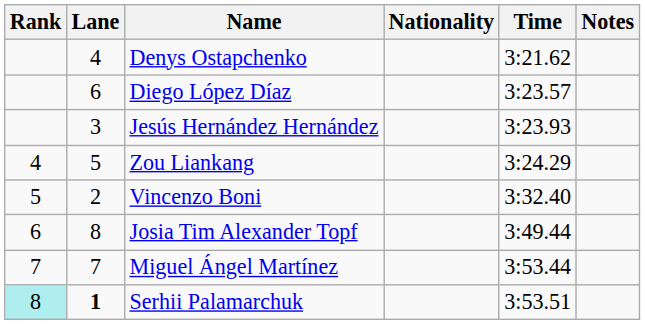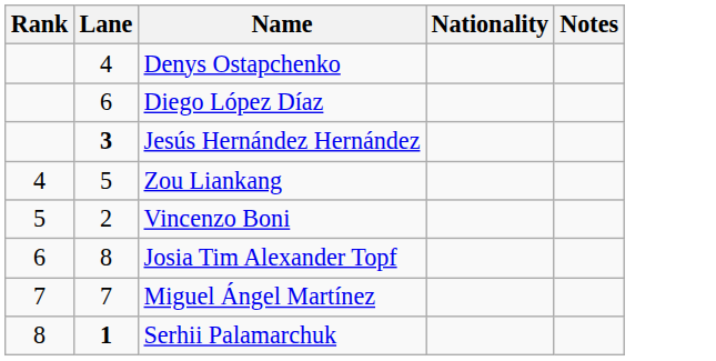 <table class="wikitable sortable" style="text-align:center">
 <tr>
 <th>Rank</th>
 <th>Lane</th>
 <th>Name</th>
 <th>Nationality</th>
-<th>Time</th>
 <th>Notes</th>
 </tr>
 <tr>
 <td></td>
 <td>4</td>
 <td align=left><a href='#'>Denys Ostapchenko</a></td>
 <td align=left></td>
-<td>3:21.62</td>
 <td></td>
 </tr>
 <tr>
 <td></td>
 <td>6</td>
 <td align=left><a href='#'>Diego López Díaz</a></td>
 <td align=left></td>
-<td>3:23.57</td>
 <td></td>
 </tr>
 <tr>
 <td></td>
-<td>3</td>
+<td><strong>3</strong></td>
 <td align=left><a href='#'>Jesús Hernández Hernández</a></td>
 <td align=left></td>
-<td>3:23.93</td>
 <td></td>
 </tr>
 <tr>
 <td>4</td>
 <td>5</td>
 <td align=left><a href='#'>Zou Liankang</a></td>
 <td align=left></td>
-<td>3:24.29</td>
 <td></td>
 </tr>
 <tr>
 <td>5</td>
 <td>2</td>
 <td align=left><a href='#'>Vincenzo Boni</a></td>
 <td align=left></td>
-<td>3:32.40</td>
 <td></td>
 </tr>
 <tr>
 <td>6</td>
 <td>8</td>
 <td align=left><a href='#'>Josia Tim Alexander Topf</a></td>
 <td align=left></td>
-<td>3:49.44</td>
 <td></td>
 </tr>
 <tr>
 <td>7</td>
 <td>7</td>
 <td align=left><a href='#'>Miguel Ángel Martínez</a></td>
 <td align=left></td>
-<td>3:53.44</td>
 <td></td>
 </tr>
 <tr>
-<td style="background: paleturquoise;">8</td>
+<td>8</td>
 <td><strong>1</strong></td>
 <td align=left><a href='#'>Serhii Palamarchuk</a></td>
 <td align=left></td>
-<td>3:53.51</td>
 <td></td>
 </tr>
 </table>
